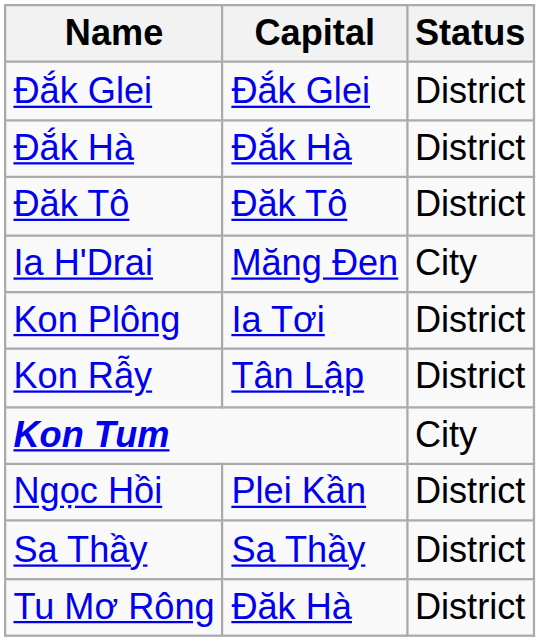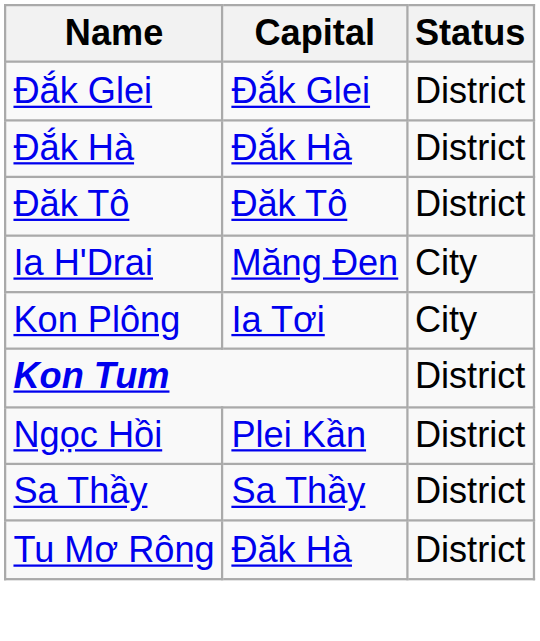 <table class="wikitable sortable">
 <tr>
 <th>Name</th>
 <th>Capital</th>
 <th>Status</th>
 </tr>
 <tr>
 <td><a href='#'>Đắk Glei</a></td>
 <td><a href='#'>Đắk Glei</a></td>
 <td>District</td>
 </tr>
 <tr>
 <td><a href='#'>Đắk Hà</a></td>
 <td><a href='#'>Đắk Hà</a></td>
 <td>District</td>
 </tr>
 <tr>
 <td><a href='#'>Đăk Tô</a></td>
 <td><a href='#'>Đăk Tô</a></td>
 <td>District</td>
 </tr>
 <tr>
 <td><a href='#'>Ia H'Drai</a></td>
 <td><a href='#'>Măng Đen</a></td>
 <td>City</td>
 </tr>
 <tr>
 <td><a href='#'>Kon Plông</a></td>
 <td><a href='#'>Ia Tơi</a></td>
-<td>District</td>
-</tr>
-<tr>
-<td><a href='#'>Kon Rẫy</a></td>
-<td><a href='#'>Tân Lập</a></td>
-<td>District</td>
+<td>City</td>
 </tr>
 <tr>
 <td colspan="2"><strong><em><a href='#'>Kon Tum</a></em></strong></td>
-<td>City</td>
+<td>District</td>
 </tr>
 <tr>
 <td><a href='#'>Ngọc Hồi</a></td>
 <td><a href='#'>Plei Kần</a></td>
 <td>District</td>
 </tr>
 <tr>
 <td><a href='#'>Sa Thầy</a></td>
 <td><a href='#'>Sa Thầy</a></td>
 <td>District</td>
 </tr>
 <tr>
 <td><a href='#'>Tu Mơ Rông</a></td>
 <td><a href='#'>Đăk Hà</a></td>
 <td>District</td>
 </tr>
 </table>
